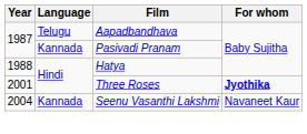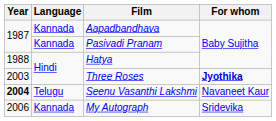 <table class="wikitable sortable">
 <tr>
 <th>Year</th>
 <th>Language</th>
 <th>Film</th>
 <th>For whom</th>
 </tr>
 <tr>
 <td rowspan="2">1987</td>
-<td><a href='#'>Telugu</a></td>
+<td><a href='#'>Kannada</a></td>
 <td><em><a href='#'>Aapadbandhava</a></em></td>
 <td rowspan="3"><a href='#'>Baby Sujitha</a></td>
 </tr>
 <tr>
 <td><a href='#'>Kannada</a></td>
 <td><em><a href='#'>Pasivadi Pranam</a></em></td>
 </tr>
 <tr>
 <td>1988</td>
 <td rowspan="2"><a href='#'>Hindi</a></td>
 <td><em><a href='#'>Hatya</a></em></td>
 </tr>
 <tr>
-<td>2001</td>
+<td>2003</td>
 <td><em><a href='#'>Three Roses</a></em></td>
 <td><strong><a href='#'>Jyothika</a></strong></td>
 </tr>
 <tr>
-<td>2004</td>
-<td><a href='#'>Kannada</a></td>
+<td><strong>2004</strong></td>
+<td><a href='#'>Telugu</a></td>
 <td><em><a href='#'>Seenu Vasanthi Lakshmi</a></em></td>
 <td><a href='#'>Navaneet Kaur</a></td>
 </tr>
+<tr>
+<td>2006</td>
+<td><a href='#'>Kannada</a></td>
+<td><em><a href='#'>My Autograph</a></em></td>
+<td><a href='#'>Sridevika</a></td>
+</tr>
 </table>
